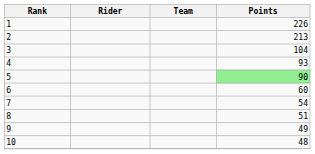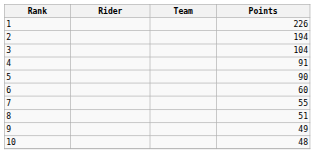 <table class="wikitable plainrowheaders" style="width:38em;margin-bottom:0;">
 <tr>
 <th>Rank</th>
 <th>Rider</th>
 <th>Team</th>
 <th>Points</th>
 </tr>
 <tr>
 <td>1</td>
 <td> </td>
 <td></td>
 <td style="text-align:right;">226</td>
 </tr>
 <tr>
 <td>2</td>
 <td></td>
 <td></td>
-<td style="text-align:right;">213</td>
+<td style="text-align:right;">194</td>
 </tr>
 <tr>
 <td>3</td>
 <td></td>
 <td></td>
 <td style="text-align:right;">104</td>
 </tr>
 <tr>
 <td>4</td>
 <td></td>
 <td></td>
-<td style="text-align:right;">93</td>
+<td style="text-align:right;">91</td>
 </tr>
 <tr>
 <td>5</td>
 <td> </td>
 <td></td>
-<td style="background: lightgreen; text-align:right;">90</td>
+<td style="text-align:right;">90</td>
 </tr>
 <tr>
 <td>6</td>
 <td></td>
 <td></td>
 <td style="text-align:right;">60</td>
 </tr>
 <tr>
 <td>7</td>
 <td></td>
 <td></td>
-<td style="text-align:right;">54</td>
+<td style="text-align:right;">55</td>
 </tr>
 <tr>
 <td>8</td>
 <td></td>
 <td></td>
 <td style="text-align:right;">51</td>
 </tr>
 <tr>
 <td>9</td>
 <td></td>
 <td></td>
 <td style="text-align:right;">49</td>
 </tr>
 <tr>
 <td>10</td>
 <td></td>
 <td></td>
 <td style="text-align:right;">48</td>
 </tr>
 <tr>
 </tr>
 </table>
